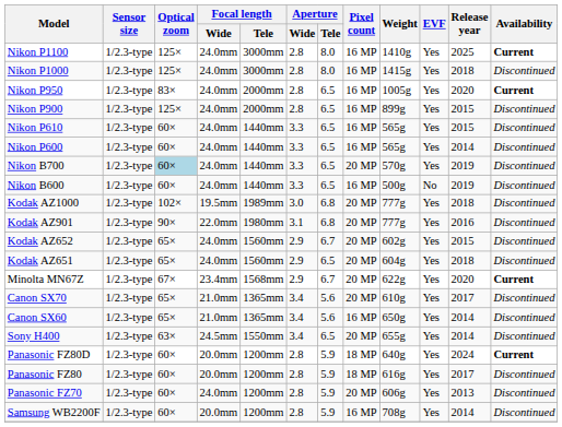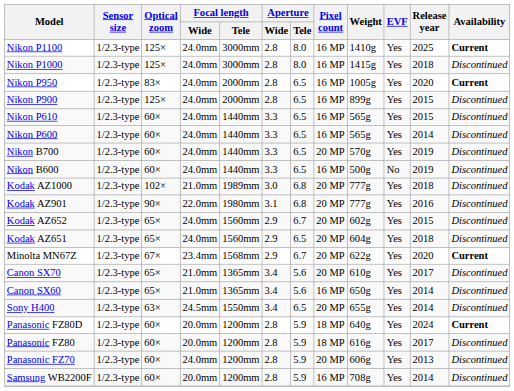 <table class="wikitable sortable col3right col4right col5right col6right col7right col8right col9right" style="font-size:90%;white-space:nowrap">
 <tr>
 <th rowspan=2>Model</th>
 <th rowspan=2><a href='#'>Sensor<br>size</a></th>
 <th rowspan=2><a href='#'>Optical<br>zoom</a></th>
 <th colspan=2><a href='#'>Focal length</a></th>
 <th colspan=2><a href='#'>Aperture</a></th>
 <th rowspan=2><a href='#'>Pixel<br>count</a></th>
 <th rowspan=2>Weight</th>
 <th rowspan=2><a href='#'>EVF</a></th>
 <th rowspan=2>Release<br>year</th>
 <th rowspan=2>Availability</th>
 </tr>
 <tr>
 <th>Wide</th>
 <th>Tele</th>
 <th>Wide</th>
 <th>Tele</th>
 </tr>
 <tr style="background:white">
 <td><a href='#'>Nikon P1100</a></td>
 <td>1/2.3-type</td>
 <td>125×</td>
 <td>24.0mm</td>
 <td>3000mm</td>
 <td>2.8</td>
 <td>8.0</td>
 <td>16 MP</td>
 <td>1410g</td>
 <td>Yes</td>
 <td>2025</td>
 <td><strong>Current</strong></td>
 </tr>
 <tr>
 <td><a href='#'>Nikon P1000</a></td>
 <td>1/2.3-type</td>
 <td>125×</td>
 <td>24.0mm</td>
 <td>3000mm</td>
 <td>2.8</td>
 <td>8.0</td>
 <td>16 MP</td>
 <td>1415g</td>
 <td>Yes</td>
 <td>2018</td>
 <td><em>Discontinued</em></td>
 </tr>
 <tr style="background:white">
 <td><a href='#'>Nikon P950</a></td>
 <td>1/2.3-type</td>
 <td>83×</td>
 <td>24.0mm</td>
 <td>2000mm</td>
 <td>2.8</td>
 <td>6.5</td>
 <td>16 MP</td>
 <td>1005g</td>
 <td>Yes</td>
 <td>2020</td>
 <td><strong>Current</strong></td>
 </tr>
 <tr>
 <td><a href='#'>Nikon P900</a></td>
 <td>1/2.3-type</td>
 <td>125×</td>
 <td>24.0mm</td>
 <td>2000mm</td>
 <td>2.8</td>
 <td>6.5</td>
 <td>16 MP</td>
 <td>899g</td>
 <td>Yes</td>
 <td>2015</td>
 <td><em>Discontinued</em></td>
 </tr>
 <tr>
 <td><a href='#'>Nikon P610</a></td>
 <td>1/2.3-type</td>
 <td>60×</td>
 <td>24.0mm</td>
 <td>1440mm</td>
 <td>3.3</td>
 <td>6.5</td>
 <td>16 MP</td>
 <td>565g</td>
 <td>Yes</td>
 <td>2015</td>
 <td><em>Discontinued</em></td>
 </tr>
 <tr>
 <td><a href='#'>Nikon P600</a></td>
 <td>1/2.3-type</td>
 <td>60×</td>
 <td>24.0mm</td>
 <td>1440mm</td>
 <td>3.3</td>
 <td>6.5</td>
 <td>16 MP</td>
 <td>565g</td>
 <td>Yes</td>
 <td>2014</td>
 <td><em>Discontinued</em></td>
 </tr>
 <tr>
 <td><a href='#'>Nikon</a> B700</td>
 <td>1/2.3-type</td>
-<td style="background: lightblue;">60×</td>
+<td>60×</td>
 <td>24.0mm</td>
 <td>1440mm</td>
 <td>3.3</td>
 <td>6.5</td>
 <td>20 MP</td>
 <td>570g</td>
 <td>Yes</td>
 <td>2019</td>
 <td><em>Discontinued</em></td>
 </tr>
 <tr>
 <td><a href='#'>Nikon</a> B600</td>
 <td>1/2.3-type</td>
 <td>60×</td>
 <td>24.0mm</td>
 <td>1440mm</td>
 <td>3.3</td>
 <td>6.5</td>
 <td>16 MP</td>
 <td>500g</td>
 <td>No</td>
 <td>2019</td>
 <td><em>Discontinued</em></td>
 </tr>
 <tr>
 <td><a href='#'>Kodak</a> AZ1000</td>
 <td>1/2.3-type</td>
 <td>102×</td>
-<td>19.5mm</td>
+<td>21.0mm</td>
 <td>1989mm</td>
 <td>3.0</td>
 <td>6.8</td>
 <td>20 MP</td>
 <td>777g</td>
 <td>Yes</td>
 <td>2018</td>
 <td><em>Discontinued</em></td>
 </tr>
 <tr>
 <td><a href='#'>Kodak</a> AZ901</td>
 <td>1/2.3-type</td>
 <td>90×</td>
 <td>22.0mm</td>
 <td>1980mm</td>
 <td>3.1</td>
 <td>6.8</td>
 <td>20 MP</td>
 <td>777g</td>
 <td>Yes</td>
 <td>2016</td>
 <td><em>Discontinued</em></td>
 </tr>
 <tr>
 <td><a href='#'>Kodak</a> AZ652</td>
 <td>1/2.3-type</td>
 <td>65×</td>
 <td>24.0mm</td>
 <td>1560mm</td>
 <td>2.9</td>
 <td>6.7</td>
 <td>20 MP</td>
 <td>602g</td>
 <td>Yes</td>
 <td>2015</td>
 <td><em>Discontinued</em></td>
 </tr>
 <tr>
 <td><a href='#'>Kodak</a> AZ651</td>
 <td>1/2.3-type</td>
 <td>65×</td>
 <td>24.0mm</td>
 <td>1560mm</td>
 <td>2.9</td>
 <td>6.5</td>
 <td>20 MP</td>
 <td>604g</td>
 <td>Yes</td>
 <td>2018</td>
 <td><em>Discontinued</em></td>
 </tr>
 <tr style="background:white">
 <td>Minolta MN67Z</td>
 <td>1/2.3-type</td>
 <td>67×</td>
 <td>23.4mm</td>
 <td>1568mm</td>
 <td>2.9</td>
 <td>6.7</td>
 <td>20 MP</td>
 <td>622g</td>
 <td>Yes</td>
 <td>2020</td>
 <td><strong>Current</strong></td>
 </tr>
 <tr>
 <td><a href='#'>Canon SX70</a></td>
 <td>1/2.3-type</td>
 <td>65×</td>
 <td>21.0mm</td>
 <td>1365mm</td>
 <td>3.4</td>
 <td>5.6</td>
 <td>20 MP</td>
 <td>610g</td>
 <td>Yes</td>
 <td>2017</td>
 <td><em>Discontinued</em></td>
 </tr>
 <tr>
 <td><a href='#'>Canon SX60</a></td>
 <td>1/2.3-type</td>
 <td>65×</td>
 <td>21.0mm</td>
 <td>1365mm</td>
 <td>3.4</td>
 <td>5.6</td>
 <td>16 MP</td>
 <td>650g</td>
 <td>Yes</td>
 <td>2014</td>
 <td><em>Discontinued</em></td>
 </tr>
 <tr>
 <td><a href='#'>Sony H400</a></td>
 <td>1/2.3-type</td>
 <td>63×</td>
 <td>24.5mm</td>
 <td>1550mm</td>
 <td>3.4</td>
 <td>6.5</td>
 <td>20 MP</td>
 <td>655g</td>
 <td>Yes</td>
 <td>2014</td>
 <td><em>Discontinued</em></td>
 </tr>
 <tr style="background:white">
 <td><a href='#'>Panasonic</a> FZ80D</td>
 <td>1/2.3-type</td>
 <td>60×</td>
 <td>20.0mm</td>
 <td>1200mm</td>
 <td>2.8</td>
 <td>5.9</td>
 <td>18 MP</td>
 <td>640g</td>
 <td>Yes</td>
 <td>2024</td>
 <td><strong>Current</strong></td>
 </tr>
 <tr>
 <td><a href='#'>Panasonic</a> FZ80</td>
 <td>1/2.3-type</td>
 <td>60×</td>
 <td>20.0mm</td>
 <td>1200mm</td>
 <td>2.8</td>
 <td>5.9</td>
 <td>18 MP</td>
 <td>616g</td>
 <td>Yes</td>
 <td>2017</td>
 <td><em>Discontinued</em></td>
 </tr>
 <tr>
 <td><a href='#'>Panasonic FZ70</a></td>
 <td>1/2.3-type</td>
 <td>60×</td>
 <td>24.0mm</td>
 <td>1200mm</td>
 <td>2.8</td>
 <td>5.9</td>
 <td>20 MP</td>
 <td>606g</td>
 <td>Yes</td>
 <td>2013</td>
 <td><em>Discontinued</em></td>
 </tr>
 <tr>
 <td><a href='#'>Samsung</a> WB2200F</td>
 <td>1/2.3-type</td>
 <td>60×</td>
 <td>20.0mm</td>
 <td>1200mm</td>
 <td>2.8</td>
 <td>5.9</td>
 <td>16 MP</td>
 <td>708g</td>
 <td>Yes</td>
 <td>2014</td>
 <td><em>Discontinued</em></td>
 </tr>
 <tr>
 </tr>
 </table>
